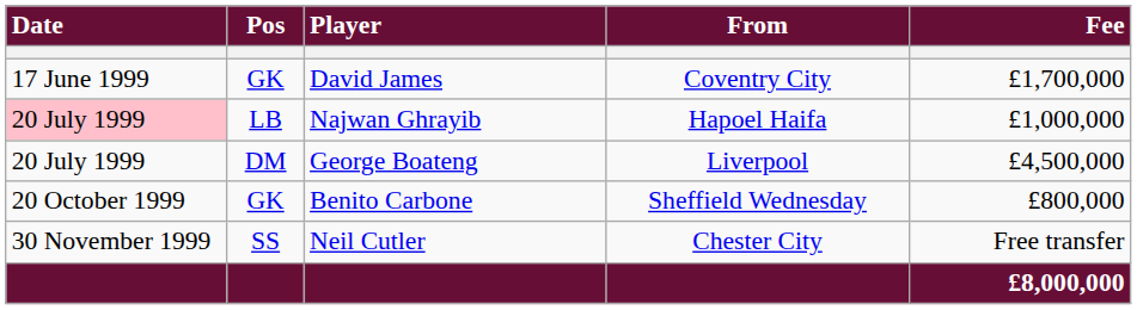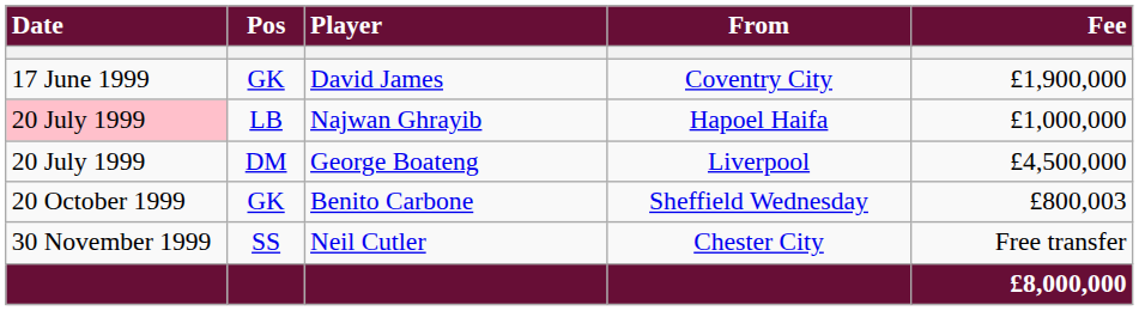 <table class="wikitable">
 <tr>
 <th style="background:#670E36; color:#ffffff; text-align:left; width:130px">Date</th>
 <th style="background:#670E36; color:#ffffff; text-align:center; width:40px">Pos</th>
 <th style="background:#670E36; color:#ffffff; text-align:left; width:180px">Player</th>
 <th style="background:#670E36; color:#ffffff; text-align:center; width:180px">From</th>
 <th style="background:#670E36; color:#ffffff; text-align:right; width:130px">Fee</th>
 </tr>
 <tr>
 <th></th>
 <th></th>
 <th></th>
 <th></th>
 <th></th>
 </tr>
 <tr>
 <td>17 June 1999</td>
 <td style="text-align:center;"><a href='#'>GK</a></td>
 <td><a href='#'>David James</a></td>
 <td style="text-align:center;"><a href='#'>Coventry City</a></td>
-<td style="text-align:right;">£1,700,000</td>
+<td style="text-align:right;">£1,900,000</td>
 </tr>
 <tr>
 <td style="background: pink;">20 July 1999</td>
 <td style="text-align:center;"><a href='#'>LB</a></td>
 <td> <a href='#'>Najwan Ghrayib</a></td>
 <td style="text-align:center;"> <a href='#'>Hapoel Haifa</a></td>
 <td style="text-align:right;">£1,000,000</td>
 </tr>
 <tr>
 <td>20 July 1999</td>
 <td style="text-align:center;"><a href='#'>DM</a></td>
 <td> <a href='#'>George Boateng</a></td>
 <td style="text-align:center;"><a href='#'>Liverpool</a></td>
 <td style="text-align:right;">£4,500,000</td>
 </tr>
 <tr>
 <td>20 October 1999</td>
 <td style="text-align:center;"><a href='#'>GK</a></td>
 <td> <a href='#'>Benito Carbone</a></td>
 <td style="text-align:center;"><a href='#'>Sheffield Wednesday</a></td>
-<td style="text-align:right;">£800,000</td>
+<td style="text-align:right;">£800,003</td>
 </tr>
 <tr>
 <td>30 November 1999</td>
 <td style="text-align:center;"><a href='#'>SS</a></td>
 <td><a href='#'>Neil Cutler</a></td>
 <td style="text-align:center;"><a href='#'>Chester City</a></td>
 <td style="text-align:right;">Free transfer</td>
 </tr>
 <tr>
 <th style="background:#670E36;"></th>
 <th style="background:#670E36;"></th>
 <th style="background:#670E36;"></th>
 <th style="background:#670E36;"></th>
 <th style="background:#670E36; color:#ffffff; text-align:right;"><strong>£8,000,000</strong></th>
 </tr>
 </table>
